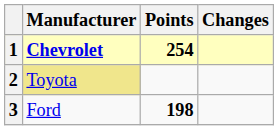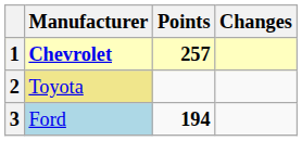 <table class="wikitable" style="font-size: 95%;">
 <tr>
 <th></th>
 <th>Manufacturer</th>
 <th>Points</th>
 <th>Changes</th>
 </tr>
 <tr style="background:#FFFFBF;">
 <th><strong>1</strong></th>
 <td><strong><a href='#'>Chevrolet</a></strong></td>
-<td align="right"><strong>254</strong></td>
+<td align="right"><strong>257</strong></td>
 <td align="center"></td>
 </tr>
 <tr>
 <th>2</th>
 <td style="background: khaki;"><a href='#'>Toyota</a></td>
 <td align="right"><strong></strong></td>
 <td align="center"></td>
 </tr>
 <tr>
 <th>3</th>
-<td><a href='#'>Ford</a></td>
-<td align="right"><strong>198</strong></td>
+<td style="background: lightblue;"><a href='#'>Ford</a></td>
+<td align="right"><strong>194</strong></td>
 <td align="center"></td>
 </tr>
 <tr>
 </tr>
 </table>
